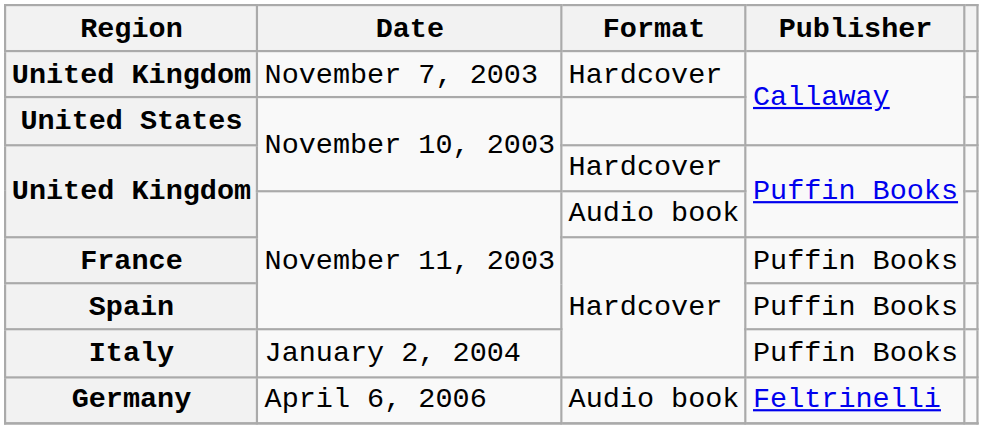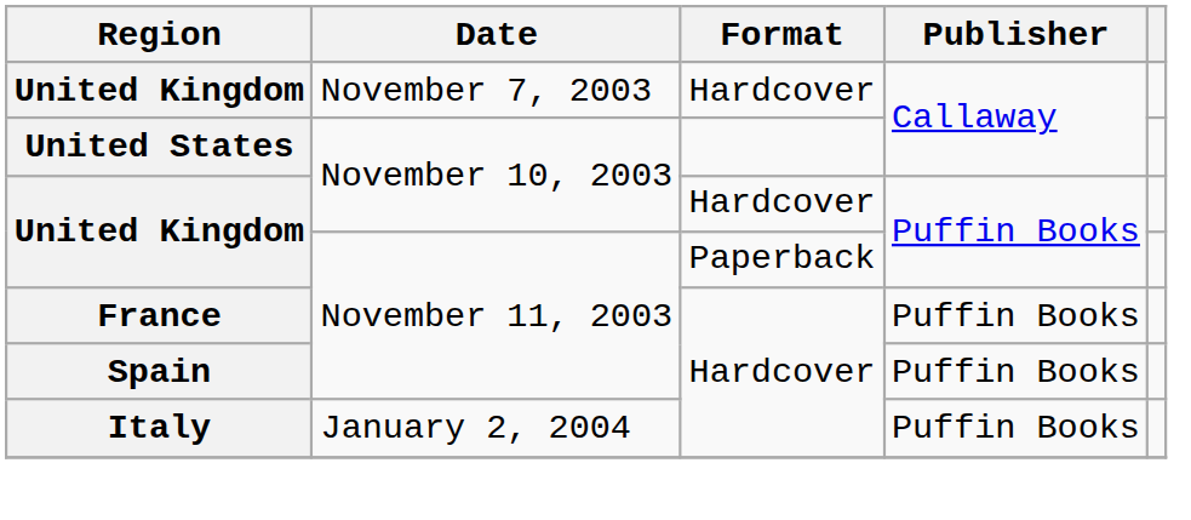 <table class="wikitable sortable plainrowheaders">
 <tr>
 <th scope="col">Region</th>
 <th scope="col">Date</th>
 <th scope="col">Format</th>
 <th scope="col">Publisher</th>
 <th scope="col" class="unsortable"></th>
 </tr>
 <tr>
 <th scope="row">United Kingdom</th>
 <td>November 7, 2003</td>
 <td>Hardcover</td>
 <td rowspan="2"><a href='#'>Callaway</a></td>
 <td></td>
 </tr>
 <tr>
 <th scope="row">United States</th>
 <td rowspan="2">November 10, 2003</td>
 <td></td>
 <td><br></td>
 </tr>
 <tr>
 <th scope="row" rowspan="2">United Kingdom</th>
 <td>Hardcover</td>
 <td rowspan="2"><a href='#'>Puffin Books</a></td>
 <td></td>
 </tr>
 <tr>
 <td rowspan="3">November 11, 2003</td>
-<td>Audio book</td>
+<td>Paperback</td>
 <td></td>
 </tr>
 <tr>
 <th scope="row">France</th>
 <td rowspan="3">Hardcover</td>
 <td>Puffin Books</td>
 <td></td>
 </tr>
 <tr>
 <th scope="row">Spain</th>
 <td>Puffin Books</td>
 <td></td>
 </tr>
 <tr>
 <th scope="row">Italy</th>
 <td>January 2, 2004</td>
 <td>Puffin Books</td>
 <td></td>
 </tr>
 <tr>
-<th scope="row">Germany</th>
-<td>April 6, 2006</td>
-<td>Audio book</td>
-<td><a href='#'>Feltrinelli</a></td>
-<td></td>
-</tr>
-<tr>
 </tr>
 </table>
